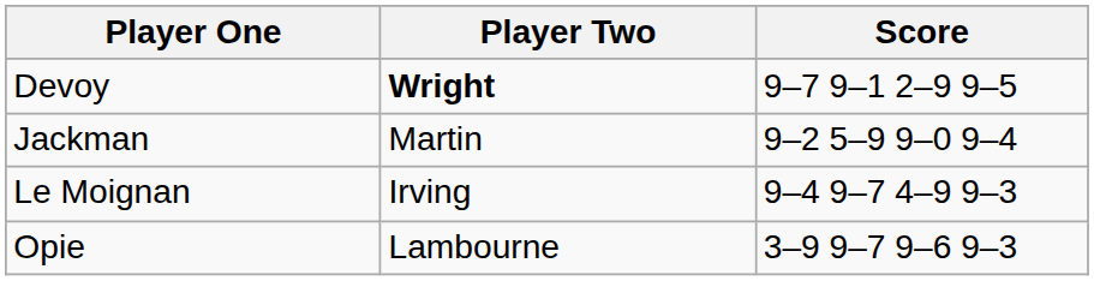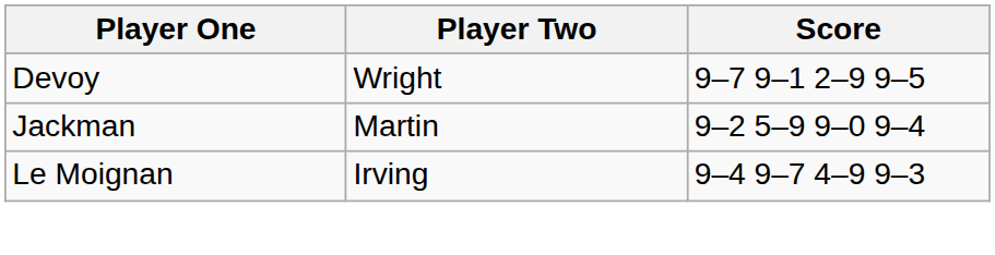 <table class="wikitable">
 <tr>
 <th width=170>Player One</th>
 <th width=170>Player Two</th>
 <th width=150>Score</th>
 </tr>
 <tr>
 <td> Devoy</td>
-<td><strong> Wright</strong></td>
+<td> Wright</td>
 <td>9–7 9–1 2–9 9–5</td>
 </tr>
 <tr>
 <td> Jackman</td>
 <td> Martin</td>
 <td>9–2 5–9 9–0 9–4</td>
 </tr>
 <tr>
 <td> Le Moignan</td>
 <td> Irving</td>
 <td>9–4 9–7 4–9 9–3</td>
 </tr>
-<tr>
-<td> Opie</td>
-<td> Lambourne</td>
-<td>3–9 9–7 9–6 9–3</td>
-</tr>
 </table>
